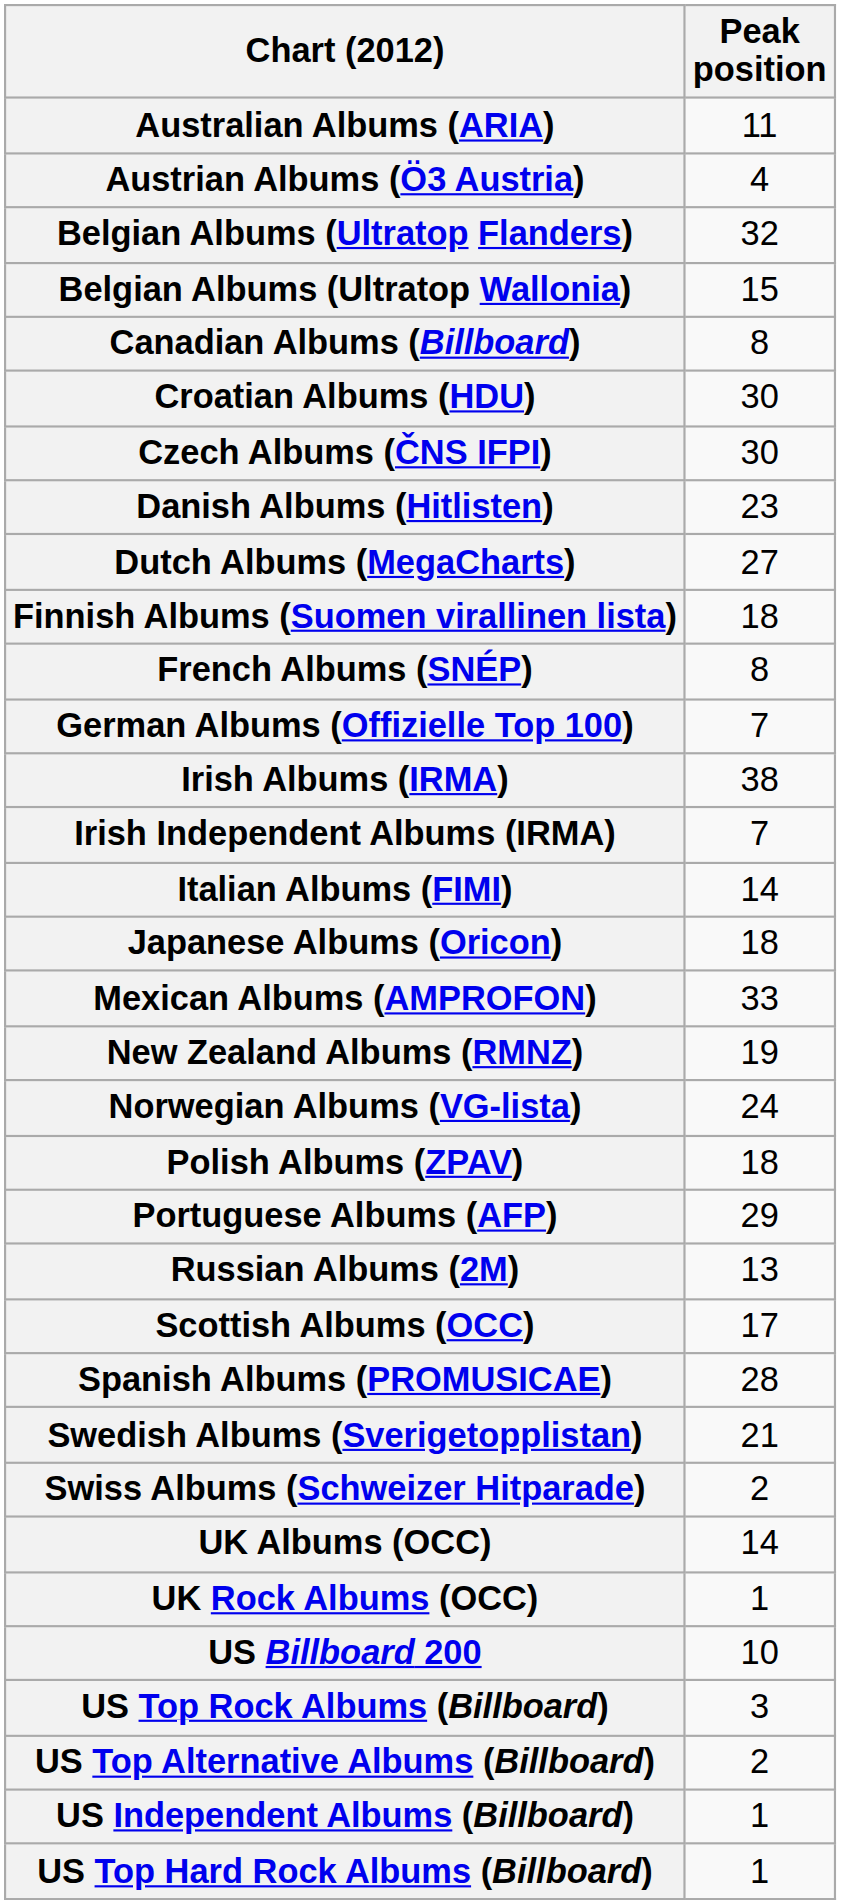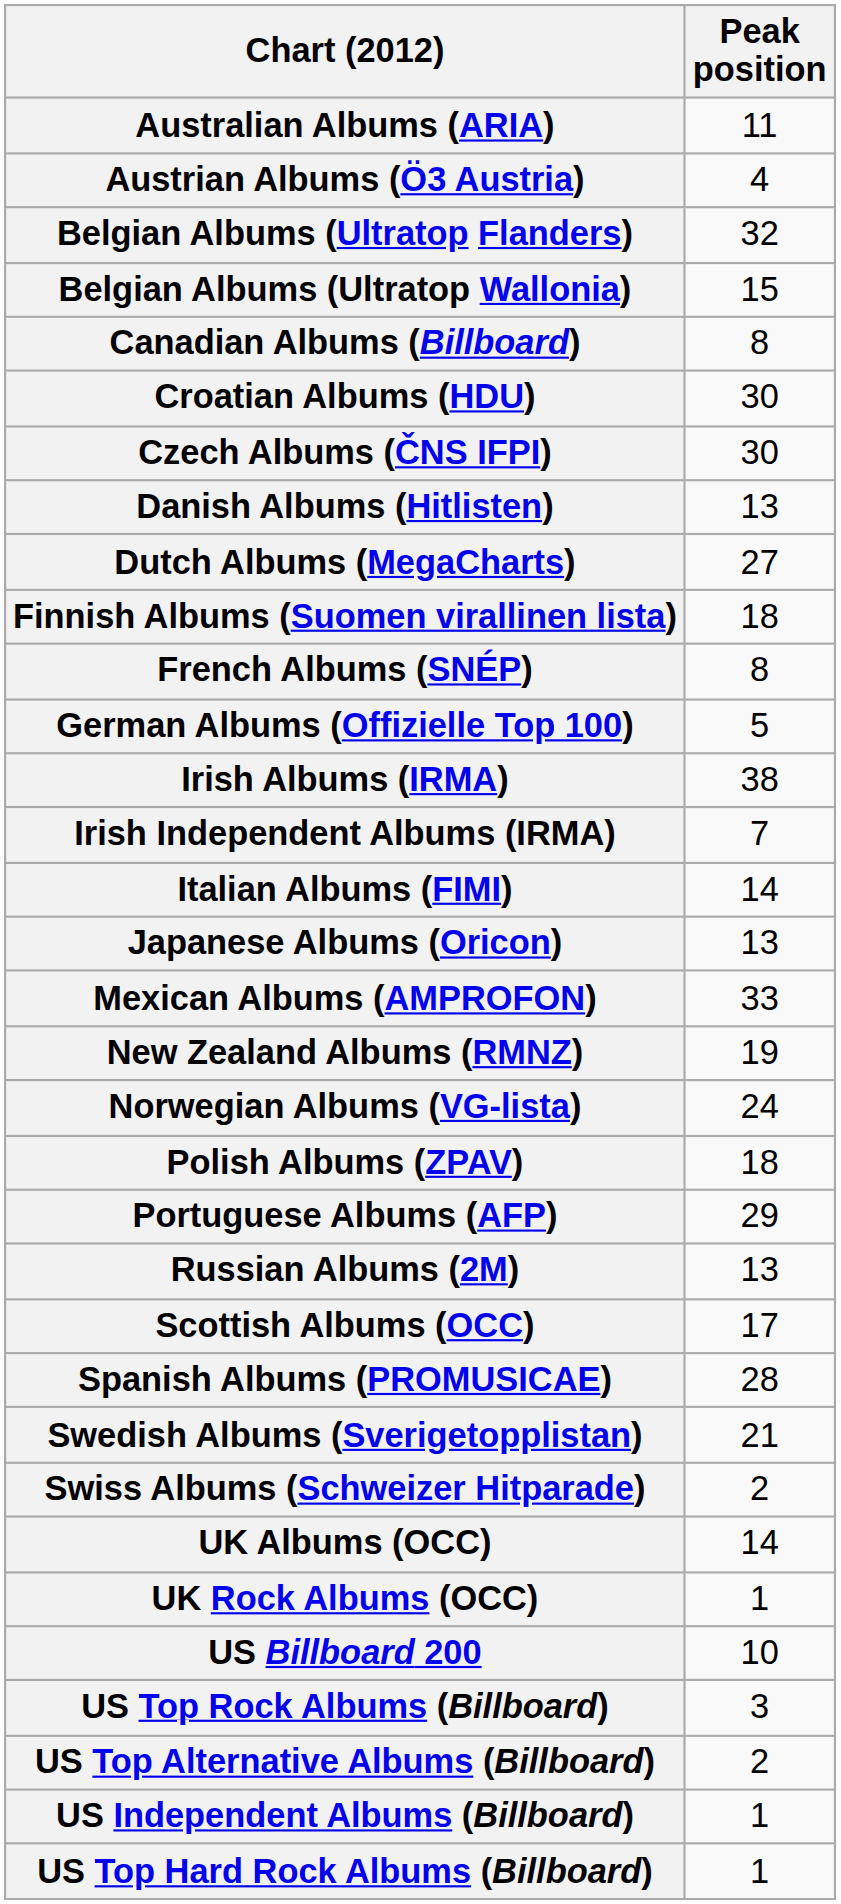 <table class="wikitable sortable plainrowheaders" style="text-align:center">
 <tr>
 <th scope="col">Chart (2012)</th>
 <th scope="col">Peak<br>position</th>
 </tr>
 <tr>
 <th scope="row">Australian Albums (<a href='#'>ARIA</a>)</th>
 <td>11</td>
 </tr>
 <tr>
 <th scope="row">Austrian Albums (<a href='#'>Ö3 Austria</a>)</th>
 <td>4</td>
 </tr>
 <tr>
 <th scope="row">Belgian Albums (<a href='#'>Ultratop</a> <a href='#'>Flanders</a>)</th>
 <td>32</td>
 </tr>
 <tr>
 <th scope="row">Belgian Albums (Ultratop <a href='#'>Wallonia</a>)</th>
 <td>15</td>
 </tr>
 <tr>
 <th scope="row">Canadian Albums (<em><a href='#'>Billboard</a></em>)</th>
 <td>8</td>
 </tr>
 <tr>
 <th scope="row">Croatian Albums (<a href='#'>HDU</a>)</th>
 <td>30</td>
 </tr>
 <tr>
 <th scope="row">Czech Albums (<a href='#'>ČNS IFPI</a>)</th>
 <td>30</td>
 </tr>
 <tr>
 <th scope="row">Danish Albums (<a href='#'>Hitlisten</a>)</th>
-<td>23</td>
+<td>13</td>
 </tr>
 <tr>
 <th scope="row">Dutch Albums (<a href='#'>MegaCharts</a>)</th>
 <td>27</td>
 </tr>
 <tr>
 <th scope="row">Finnish Albums (<a href='#'>Suomen virallinen lista</a>)</th>
 <td>18</td>
 </tr>
 <tr>
 <th scope="row">French Albums (<a href='#'>SNÉP</a>)</th>
 <td>8</td>
 </tr>
 <tr>
 <th scope="row">German Albums (<a href='#'>Offizielle Top 100</a>)</th>
-<td>7</td>
+<td>5</td>
 </tr>
 <tr>
 <th scope="row">Irish Albums (<a href='#'>IRMA</a>)</th>
 <td>38</td>
 </tr>
 <tr>
 <th scope="row">Irish Independent Albums (IRMA)</th>
 <td>7</td>
 </tr>
 <tr>
 <th scope="row">Italian Albums (<a href='#'>FIMI</a>)</th>
 <td>14</td>
 </tr>
 <tr>
 <th scope="row">Japanese Albums (<a href='#'>Oricon</a>)</th>
-<td>18</td>
+<td>13</td>
 </tr>
 <tr>
 <th scope="row">Mexican Albums (<a href='#'>AMPROFON</a>)</th>
 <td>33</td>
 </tr>
 <tr>
 <th scope="row">New Zealand Albums (<a href='#'>RMNZ</a>)</th>
 <td>19</td>
 </tr>
 <tr>
 <th scope="row">Norwegian Albums (<a href='#'>VG-lista</a>)</th>
 <td>24</td>
 </tr>
 <tr>
 <th scope="row">Polish Albums (<a href='#'>ZPAV</a>)</th>
 <td>18</td>
 </tr>
 <tr>
 <th scope="row">Portuguese Albums (<a href='#'>AFP</a>)</th>
 <td>29</td>
 </tr>
 <tr>
 <th scope="row">Russian Albums (<a href='#'>2M</a>)</th>
 <td>13</td>
 </tr>
 <tr>
 <th scope="row">Scottish Albums (<a href='#'>OCC</a>)</th>
 <td>17</td>
 </tr>
 <tr>
 <th scope="row">Spanish Albums (<a href='#'>PROMUSICAE</a>)</th>
 <td>28</td>
 </tr>
 <tr>
 <th scope="row">Swedish Albums (<a href='#'>Sverigetopplistan</a>)</th>
 <td>21</td>
 </tr>
 <tr>
 <th scope="row">Swiss Albums (<a href='#'>Schweizer Hitparade</a>)</th>
 <td>2</td>
 </tr>
 <tr>
 <th scope="row">UK Albums (OCC)</th>
 <td>14</td>
 </tr>
 <tr>
 <th scope="row">UK <a href='#'>Rock Albums</a> (OCC)</th>
 <td>1</td>
 </tr>
 <tr>
 <th scope="row">US <a href='#'><em>Billboard</em> 200</a></th>
 <td>10</td>
 </tr>
 <tr>
 <th scope="row">US <a href='#'>Top Rock Albums</a> (<em>Billboard</em>)</th>
 <td>3</td>
 </tr>
 <tr>
 <th scope="row">US <a href='#'>Top Alternative Albums</a> (<em>Billboard</em>)</th>
 <td>2</td>
 </tr>
 <tr>
 <th scope="row">US <a href='#'>Independent Albums</a> (<em>Billboard</em>)</th>
 <td>1</td>
 </tr>
 <tr>
 <th scope="row">US <a href='#'>Top Hard Rock Albums</a> (<em>Billboard</em>)</th>
 <td>1</td>
 </tr>
 <tr>
 </tr>
 </table>
